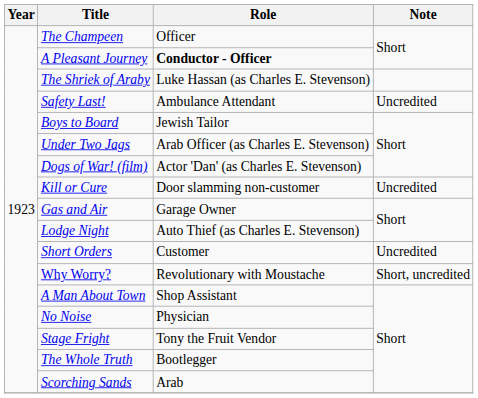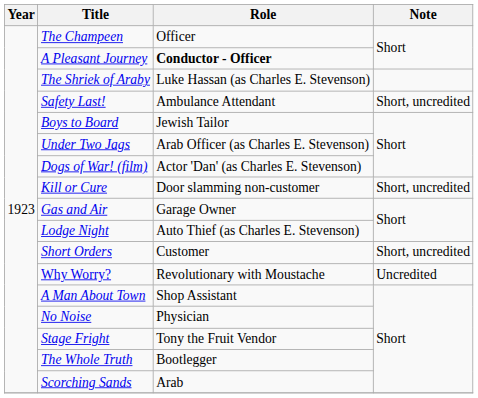 <table class="wikitable sortable">
 <tr>
 <th>Year</th>
 <th>Title</th>
 <th>Role</th>
 <th>Note</th>
 </tr>
 <tr>
 <td rowspan="17">1923</td>
 <td><em><a href='#'>The Champeen</a></em></td>
 <td>Officer</td>
 <td rowspan="2">Short</td>
 </tr>
 <tr>
 <td><em><a href='#'>A Pleasant Journey</a></em></td>
 <td><strong>Conductor - Officer</strong></td>
 </tr>
 <tr>
 <td><em><a href='#'>The Shriek of Araby</a></em></td>
 <td>Luke Hassan (as Charles E. Stevenson)</td>
 <td></td>
 </tr>
 <tr>
 <td><em><a href='#'>Safety Last!</a></em></td>
 <td>Ambulance Attendant</td>
-<td>Uncredited</td>
+<td>Short, uncredited</td>
 </tr>
 <tr>
 <td><em><a href='#'>Boys to Board</a></em></td>
 <td>Jewish Tailor</td>
 <td rowspan="3">Short</td>
 </tr>
 <tr>
 <td><em><a href='#'>Under Two Jags</a></em></td>
 <td>Arab Officer (as Charles E. Stevenson)</td>
 </tr>
 <tr>
 <td><em><a href='#'>Dogs of War! (film)</a></em></td>
 <td>Actor 'Dan' (as Charles E. Stevenson)</td>
 </tr>
 <tr>
 <td><em><a href='#'>Kill or Cure</a></em></td>
 <td>Door slamming non-customer</td>
-<td>Uncredited</td>
+<td>Short, uncredited</td>
 </tr>
 <tr>
 <td><em><a href='#'>Gas and Air</a></em></td>
 <td>Garage Owner</td>
 <td rowspan="2">Short</td>
 </tr>
 <tr>
 <td><em><a href='#'>Lodge Night</a></em></td>
 <td>Auto Thief (as Charles E. Stevenson)</td>
 </tr>
 <tr>
 <td><em><a href='#'>Short Orders</a></em></td>
 <td>Customer</td>
-<td>Uncredited</td>
+<td>Short, uncredited</td>
 </tr>
 <tr>
 <td><a href='#'>Why Worry?</a></td>
 <td>Revolutionary with Moustache</td>
-<td>Short, uncredited</td>
+<td>Uncredited</td>
 </tr>
 <tr>
 <td><em><a href='#'>A Man About Town</a></em></td>
 <td>Shop Assistant</td>
 <td rowspan="5">Short</td>
 </tr>
 <tr>
 <td><em><a href='#'>No Noise</a></em></td>
 <td>Physician</td>
 </tr>
 <tr>
 <td><em><a href='#'>Stage Fright</a></em></td>
 <td>Tony the Fruit Vendor</td>
 </tr>
 <tr>
 <td><em><a href='#'>The Whole Truth</a></em></td>
 <td>Bootlegger</td>
 </tr>
 <tr>
 <td><em><a href='#'>Scorching Sands</a></em></td>
 <td>Arab</td>
 </tr>
 <tr>
 </tr>
 </table>
